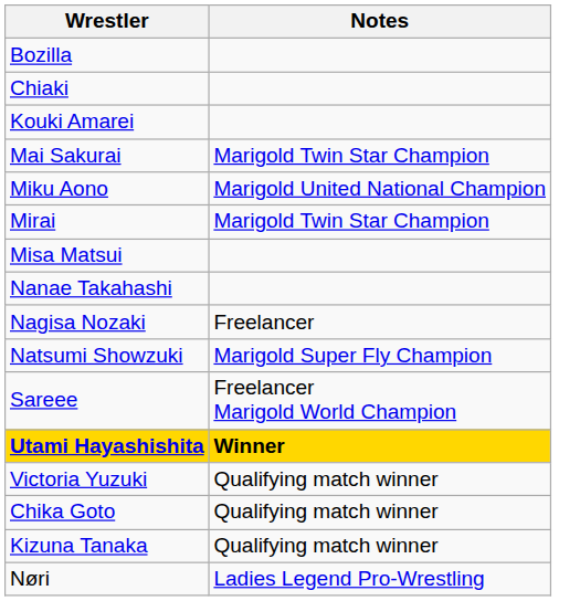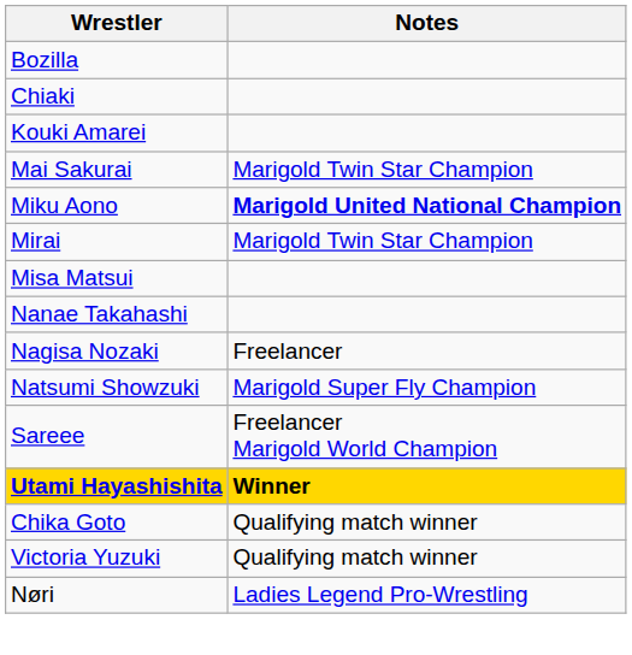 <table class="wikitable sortable" align="left-center">
 <tr>
 <th>Wrestler</th>
 <th>Notes</th>
 </tr>
 <tr>
 <td><a href='#'>Bozilla</a></td>
 <td></td>
 </tr>
 <tr>
 <td><a href='#'>Chiaki</a></td>
 <td></td>
 </tr>
 <tr>
 <td><a href='#'>Kouki Amarei</a></td>
 <td></td>
 </tr>
 <tr>
 <td><a href='#'>Mai Sakurai</a></td>
 <td><a href='#'>Marigold Twin Star Champion</a></td>
 </tr>
 <tr>
 <td><a href='#'>Miku Aono</a></td>
-<td><a href='#'>Marigold United National Champion</a></td>
+<td><strong><a href='#'>Marigold United National Champion</a></strong></td>
 </tr>
 <tr>
 <td><a href='#'>Mirai</a></td>
 <td><a href='#'>Marigold Twin Star Champion</a></td>
 </tr>
 <tr>
 <td><a href='#'>Misa Matsui</a></td>
 <td></td>
 </tr>
 <tr>
 <td><a href='#'>Nanae Takahashi</a></td>
 <td></td>
 </tr>
 <tr>
 <td><a href='#'>Nagisa Nozaki</a></td>
 <td>Freelancer</td>
 </tr>
 <tr>
 <td><a href='#'>Natsumi Showzuki</a></td>
 <td><a href='#'>Marigold Super Fly Champion</a></td>
 </tr>
 <tr>
 <td><a href='#'>Sareee</a></td>
 <td>Freelancer<br><a href='#'>Marigold World Champion</a></td>
 </tr>
 <tr style="background: gold">
 <td><strong><a href='#'>Utami Hayashishita</a></strong></td>
 <td><strong>Winner</strong></td>
 </tr>
 <tr>
-<td><a href='#'>Victoria Yuzuki</a></td>
-<td>Qualifying match winner</td>
-</tr>
-<tr>
 <td><a href='#'>Chika Goto</a></td>
 <td>Qualifying match winner</td>
 </tr>
 <tr>
-<td><a href='#'>Kizuna Tanaka</a></td>
+<td><a href='#'>Victoria Yuzuki</a></td>
 <td>Qualifying match winner</td>
 </tr>
 <tr>
 <td>Nøri</td>
 <td><a href='#'>Ladies Legend Pro-Wrestling</a></td>
 </tr>
 </table>
